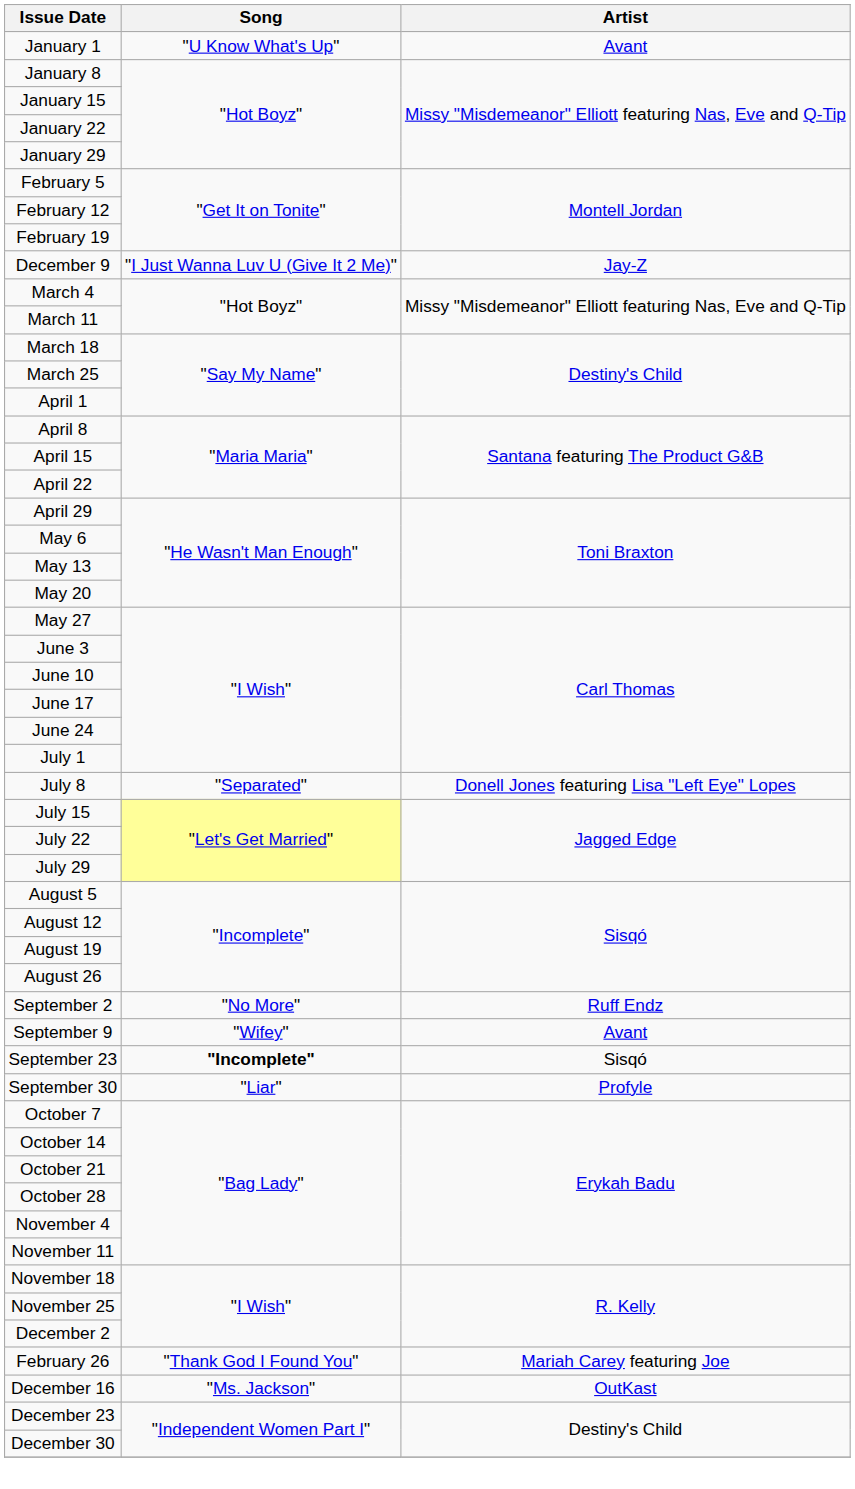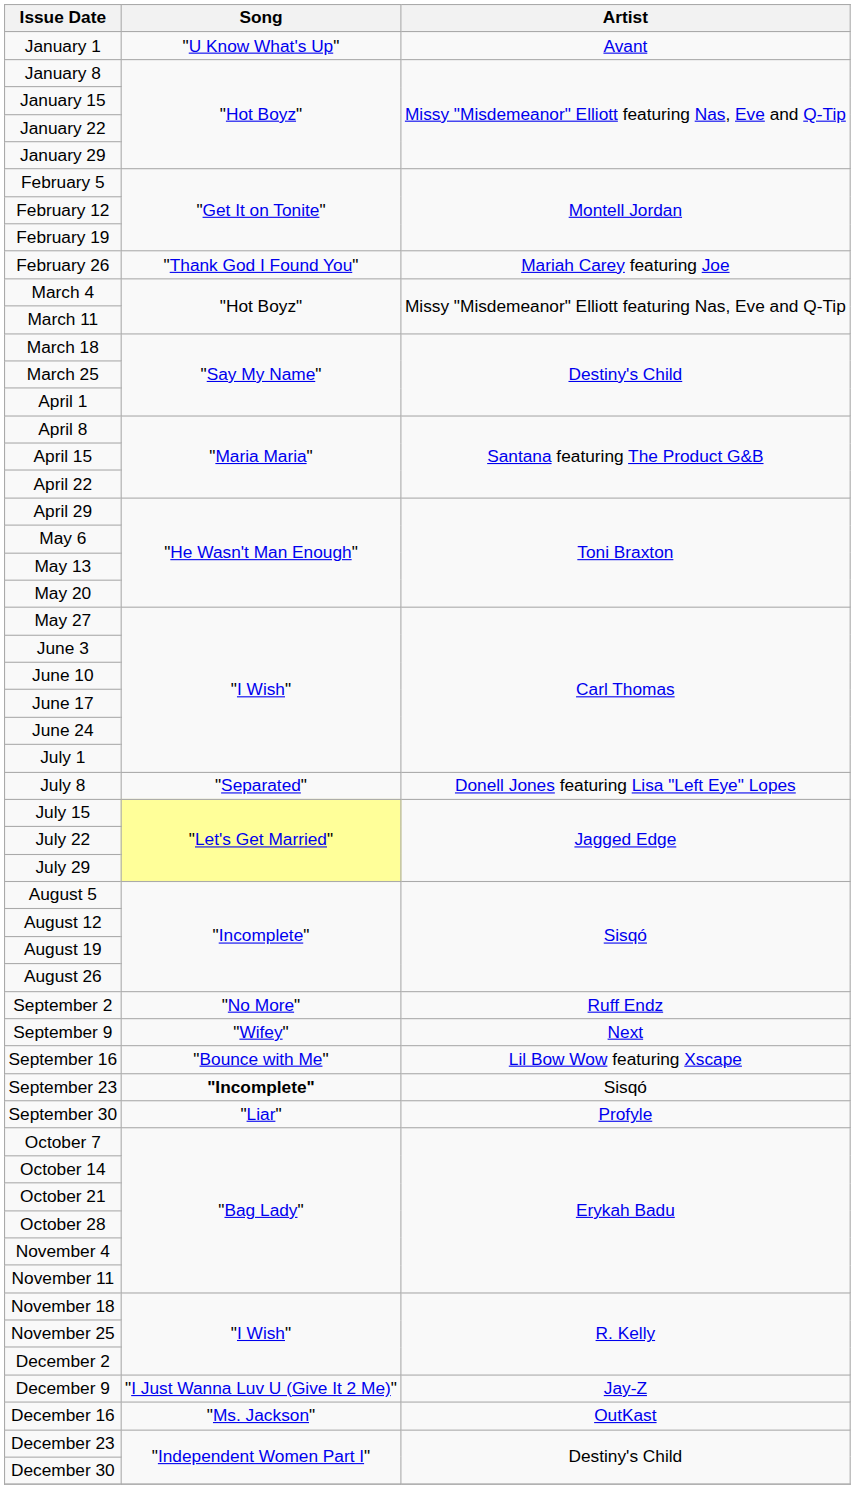 <table class="wikitable plainrowheaders" style="text-align: center">
 <tr>
 <th>Issue Date</th>
 <th>Song</th>
 <th>Artist</th>
 </tr>
 <tr>
 <td>January 1</td>
 <td>"<a href='#'>U Know What's Up</a>"</td>
 <td><a href='#'>Avant</a></td>
 </tr>
 <tr>
 <td>January 8</td>
 <td rowspan="4">"<a href='#'>Hot Boyz</a>"</td>
 <td rowspan="4"><a href='#'>Missy "Misdemeanor" Elliott</a> featuring <a href='#'>Nas</a>, <a href='#'>Eve</a> and <a href='#'>Q-Tip</a></td>
 </tr>
 <tr>
 <td>January 15</td>
 </tr>
 <tr>
 <td>January 22</td>
 </tr>
 <tr>
 <td>January 29</td>
 </tr>
 <tr>
 <td>February 5</td>
 <td rowspan="3">"<a href='#'>Get It on Tonite</a>"</td>
 <td rowspan="3"><a href='#'>Montell Jordan</a></td>
 </tr>
 <tr>
 <td>February 12</td>
 </tr>
 <tr>
 <td>February 19</td>
 </tr>
 <tr>
-<td>December 9</td>
-<td>"<a href='#'>I Just Wanna Luv U (Give It 2 Me)</a>"</td>
-<td><a href='#'>Jay-Z</a></td>
+<td>February 26</td>
+<td>"<a href='#'>Thank God I Found You</a>"</td>
+<td><a href='#'>Mariah Carey</a> featuring <a href='#'>Joe</a></td>
 </tr>
 <tr>
 <td>March 4</td>
 <td rowspan="2">"Hot Boyz"</td>
 <td rowspan="2">Missy "Misdemeanor" Elliott featuring Nas, Eve and Q-Tip</td>
 </tr>
 <tr>
 <td>March 11</td>
 </tr>
 <tr>
 <td>March 18</td>
 <td rowspan="3">"<a href='#'>Say My Name</a>"</td>
 <td rowspan="3"><a href='#'>Destiny's Child</a></td>
 </tr>
 <tr>
 <td>March 25</td>
 </tr>
 <tr>
 <td>April 1</td>
 </tr>
 <tr>
 <td>April 8</td>
 <td rowspan="3">"<a href='#'>Maria Maria</a>"</td>
 <td rowspan="3"><a href='#'>Santana</a> featuring <a href='#'>The Product G&B</a></td>
 </tr>
 <tr>
 <td>April 15</td>
 </tr>
 <tr>
 <td>April 22</td>
 </tr>
 <tr>
 <td>April 29</td>
 <td rowspan="4">"<a href='#'>He Wasn't Man Enough</a>"</td>
 <td rowspan="4"><a href='#'>Toni Braxton</a></td>
 </tr>
 <tr>
 <td>May 6</td>
 </tr>
 <tr>
 <td>May 13</td>
 </tr>
 <tr>
 <td>May 20</td>
 </tr>
 <tr>
 <td>May 27</td>
 <td rowspan="6">"<a href='#'>I Wish</a>"</td>
 <td rowspan="6"><a href='#'>Carl Thomas</a></td>
 </tr>
 <tr>
 <td>June 3</td>
 </tr>
 <tr>
 <td>June 10</td>
 </tr>
 <tr>
 <td>June 17</td>
 </tr>
 <tr>
 <td>June 24</td>
 </tr>
 <tr>
 <td>July 1</td>
 </tr>
 <tr>
 <td>July 8</td>
 <td>"<a href='#'>Separated</a>"</td>
 <td><a href='#'>Donell Jones</a> featuring <a href='#'>Lisa "Left Eye" Lopes</a></td>
 </tr>
 <tr>
 <td>July 15</td>
 <td bgcolor=#FFFF99 rowspan="3">"<a href='#'>Let's Get Married</a>" </td>
 <td rowspan="3"><a href='#'>Jagged Edge</a></td>
 </tr>
 <tr>
 <td>July 22</td>
 </tr>
 <tr>
 <td>July 29</td>
 </tr>
 <tr>
 <td>August 5</td>
 <td rowspan="4">"<a href='#'>Incomplete</a>"</td>
 <td rowspan="4"><a href='#'>Sisqó</a></td>
 </tr>
 <tr>
 <td>August 12</td>
 </tr>
 <tr>
 <td>August 19</td>
 </tr>
 <tr>
 <td>August 26</td>
 </tr>
 <tr>
 <td>September 2</td>
 <td>"<a href='#'>No More</a>"</td>
 <td><a href='#'>Ruff Endz</a></td>
 </tr>
 <tr>
 <td>September 9</td>
 <td>"<a href='#'>Wifey</a>"</td>
-<td><a href='#'>Avant</a></td>
+<td><a href='#'>Next</a></td>
+</tr>
+<tr>
+<td>September 16</td>
+<td>"<a href='#'>Bounce with Me</a>"</td>
+<td><a href='#'>Lil Bow Wow</a> featuring <a href='#'>Xscape</a></td>
 </tr>
 <tr>
 <td>September 23</td>
 <td><strong>"Incomplete"</strong></td>
 <td>Sisqó</td>
 </tr>
 <tr>
 <td>September 30</td>
 <td>"<a href='#'>Liar</a>"</td>
 <td><a href='#'>Profyle</a></td>
 </tr>
 <tr>
 <td>October 7</td>
 <td rowspan="6">"<a href='#'>Bag Lady</a>"</td>
 <td rowspan="6"><a href='#'>Erykah Badu</a></td>
 </tr>
 <tr>
 <td>October 14</td>
 </tr>
 <tr>
 <td>October 21</td>
 </tr>
 <tr>
 <td>October 28</td>
 </tr>
 <tr>
 <td>November 4</td>
 </tr>
 <tr>
 <td>November 11</td>
 </tr>
 <tr>
 <td>November 18</td>
 <td rowspan="3">"<a href='#'>I Wish</a>"</td>
 <td rowspan="3"><a href='#'>R. Kelly</a></td>
 </tr>
 <tr>
 <td>November 25</td>
 </tr>
 <tr>
 <td>December 2</td>
 </tr>
 <tr>
-<td>February 26</td>
-<td>"<a href='#'>Thank God I Found You</a>"</td>
-<td><a href='#'>Mariah Carey</a> featuring <a href='#'>Joe</a></td>
+<td>December 9</td>
+<td>"<a href='#'>I Just Wanna Luv U (Give It 2 Me)</a>"</td>
+<td><a href='#'>Jay-Z</a></td>
 </tr>
 <tr>
 <td>December 16</td>
 <td>"<a href='#'>Ms. Jackson</a>"</td>
 <td><a href='#'>OutKast</a></td>
 </tr>
 <tr>
 <td>December 23</td>
 <td rowspan="2">"<a href='#'>Independent Women Part I</a>"</td>
 <td rowspan="2">Destiny's Child</td>
 </tr>
 <tr>
 <td>December 30</td>
 </tr>
 <tr>
 </tr>
 </table>
